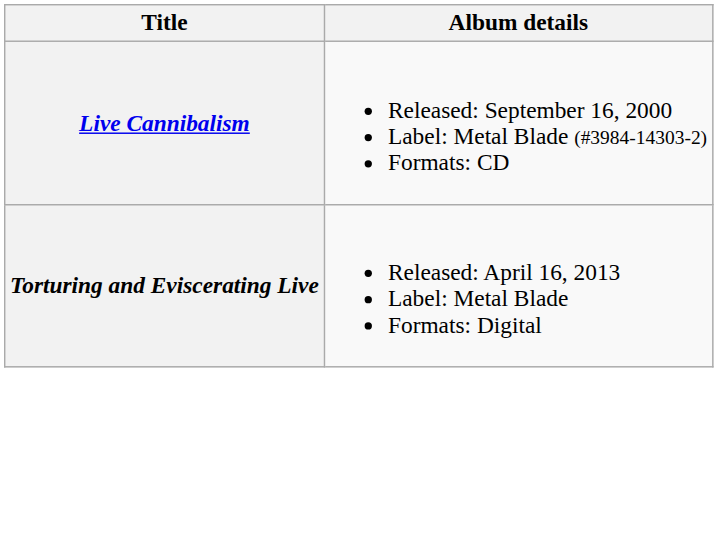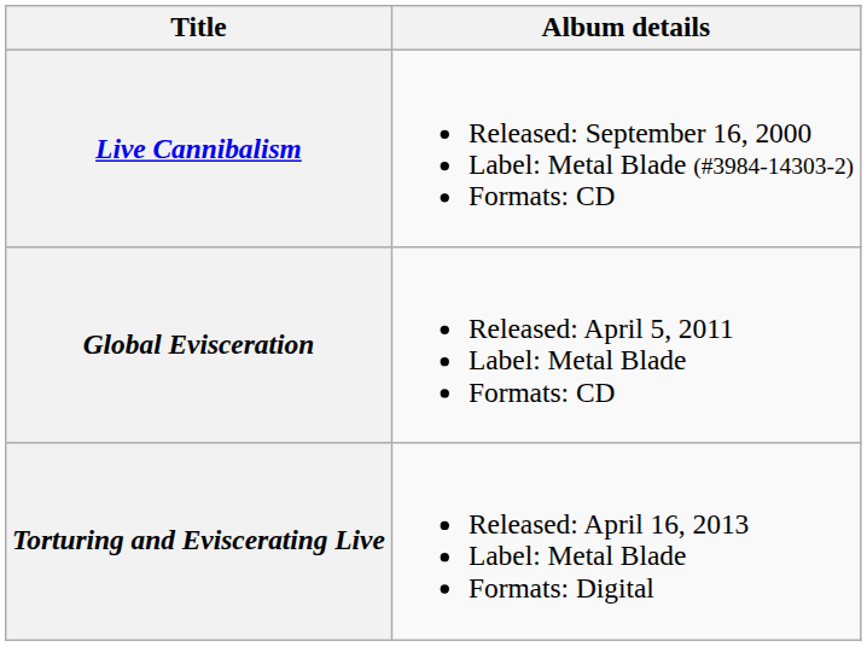 <table class ="wikitable plainrowheaders">
 <tr>
 <th scope="col">Title</th>
 <th scope="col">Album details</th>
 </tr>
 <tr>
 <th scope="row"><em><a href='#'>Live Cannibalism</a></em></th>
 <td><br><ul><li>Released: September 16, 2000</li><li>Label: Metal Blade <small>(#3984-14303-2)</small></li><li>Formats: CD</li></ul></td>
 </tr>
 <tr>
+<th scope="row"><em>Global Evisceration</em></th>
+<td><br><ul><li>Released: April 5, 2011</li><li>Label: Metal Blade</li><li>Formats: CD</li></ul></td>
+</tr>
+<tr>
 <th scope="row"><em>Torturing and Eviscerating Live</em></th>
 <td><br><ul><li>Released: April 16, 2013</li><li>Label: Metal Blade</li><li>Formats: Digital</li></ul></td>
 </tr>
 </table>
